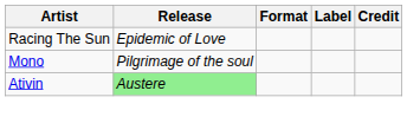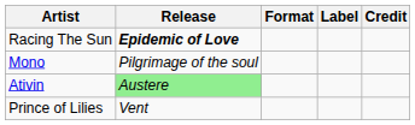 <table class="wikitable sortable">
 <tr>
 <th>Artist</th>
 <th>Release</th>
 <th>Format</th>
 <th>Label</th>
 <th>Credit</th>
 </tr>
 <tr>
 <td>Racing The Sun</td>
-<td><em>Epidemic of Love</em></td>
+<td><strong><em>Epidemic of Love</em></strong></td>
 <td></td>
 <td></td>
 <td></td>
 </tr>
 <tr>
 <td><a href='#'>Mono</a></td>
 <td><em>Pilgrimage of the soul</em></td>
 <td></td>
 <td></td>
 <td></td>
 </tr>
 <tr>
 <td><a href='#'>Ativin</a></td>
 <td style="background: lightgreen;"><em>Austere</em></td>
 <td></td>
 <td></td>
 <td></td>
 </tr>
+<tr>
+<td>Prince of Lilies</td>
+<td><em>Vent</em></td>
+<td></td>
+<td></td>
+<td></td>
+</tr>
 </table>
